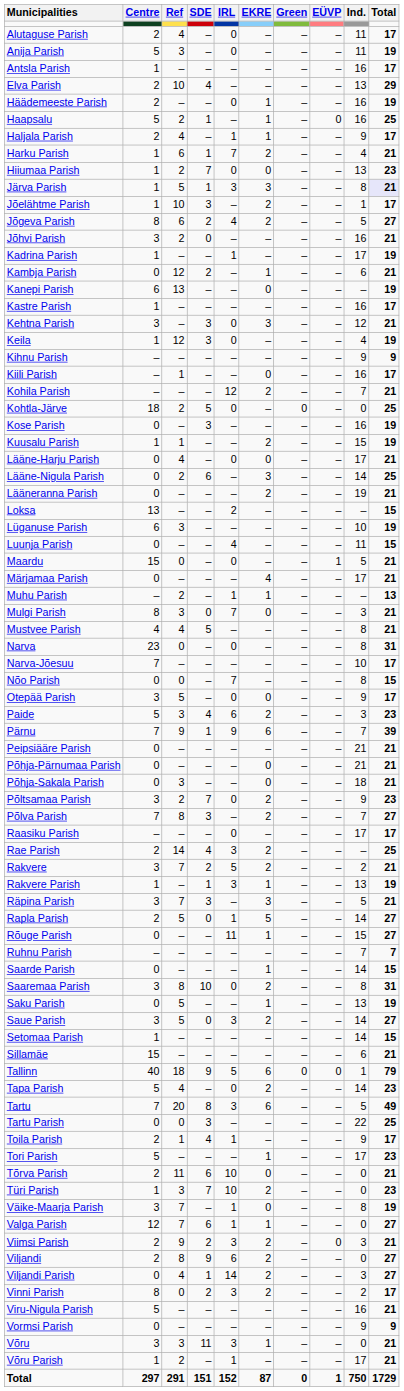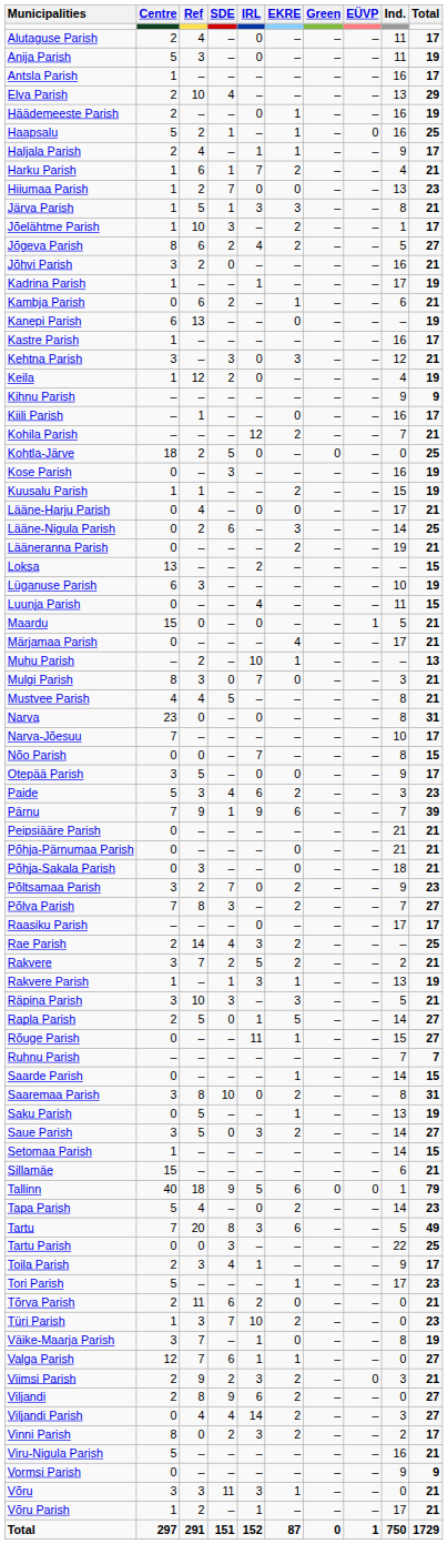 <table class="wikitable sortable" style="text-align:right">
 <tr>
 <th style="text-align: left;">Municipalities</th>
 <th style="width:30px;"><a href='#'>Centre</a></th>
 <th style="width:30px;"><a href='#'>Ref</a></th>
 <th style="width:30px;"><a href='#'>SDE</a></th>
 <th style="width:30px;"><a href='#'>IRL</a></th>
 <th style="width:30px;"><a href='#'>EKRE</a></th>
 <th style="width:30px;"><a href='#'>Green</a></th>
 <th style="width:30px;"><a href='#'>EÜVP</a></th>
 <th style="width:30px;">Ind.</th>
 <th style="width:30px;">Total</th>
 </tr>
 <tr>
 <td></td>
 <td bgcolor="#0e4120"></td>
 <td bgcolor="#fee04d"></td>
 <td bgcolor="#cd000a"></td>
 <td bgcolor="#0235a4"></td>
 <td bgcolor="#87cefa"></td>
 <td bgcolor="#80BB3D"></td>
 <td bgcolor="#FF7C80"></td>
 <td bgcolor="#999999"></td>
 <td></td>
 </tr>
 <tr>
 <td style="text-align: left;"><a href='#'>Alutaguse Parish</a></td>
 <td>2</td>
 <td>4</td>
 <td>–</td>
 <td>0</td>
 <td>–</td>
 <td>–</td>
 <td>–</td>
 <td>11</td>
 <td><strong>17</strong></td>
 </tr>
 <tr>
 <td style="text-align: left;"><a href='#'>Anija Parish</a></td>
 <td>5</td>
 <td>3</td>
 <td>–</td>
 <td>0</td>
 <td>–</td>
 <td>–</td>
 <td>–</td>
 <td>11</td>
 <td><strong>19</strong></td>
 </tr>
 <tr>
 <td style="text-align: left;"><a href='#'>Antsla Parish</a></td>
 <td>1</td>
 <td>–</td>
 <td>–</td>
 <td>–</td>
 <td>–</td>
 <td>–</td>
 <td>–</td>
 <td>16</td>
 <td><strong>17</strong></td>
 </tr>
 <tr>
 <td style="text-align: left;"><a href='#'>Elva Parish</a></td>
 <td>2</td>
 <td>10</td>
 <td>4</td>
 <td>–</td>
 <td>–</td>
 <td>–</td>
 <td>–</td>
 <td>13</td>
 <td><strong>29</strong></td>
 </tr>
 <tr>
 <td style="text-align: left;"><a href='#'>Häädemeeste Parish</a></td>
 <td>2</td>
 <td>–</td>
 <td>–</td>
 <td>0</td>
 <td>1</td>
 <td>–</td>
 <td>–</td>
 <td>16</td>
 <td><strong>19</strong></td>
 </tr>
 <tr>
 <td style="text-align: left;"><a href='#'>Haapsalu</a></td>
 <td>5</td>
 <td>2</td>
 <td>1</td>
 <td>–</td>
 <td>1</td>
 <td>–</td>
 <td>0</td>
 <td>16</td>
 <td><strong>25</strong></td>
 </tr>
 <tr>
 <td style="text-align: left;"><a href='#'>Haljala Parish</a></td>
 <td>2</td>
 <td>4</td>
 <td>–</td>
 <td>1</td>
 <td>1</td>
 <td>–</td>
 <td>–</td>
 <td>9</td>
 <td><strong>17</strong></td>
 </tr>
 <tr>
 <td style="text-align: left;"><a href='#'>Harku Parish</a></td>
 <td>1</td>
 <td>6</td>
 <td>1</td>
 <td>7</td>
 <td>2</td>
 <td>–</td>
 <td>–</td>
 <td>4</td>
 <td><strong>21</strong></td>
 </tr>
 <tr>
 <td style="text-align: left;"><a href='#'>Hiiumaa Parish</a></td>
 <td>1</td>
 <td>2</td>
 <td>7</td>
 <td>0</td>
 <td>0</td>
 <td>–</td>
 <td>–</td>
 <td>13</td>
 <td><strong>23</strong></td>
 </tr>
 <tr>
 <td style="text-align: left;"><a href='#'>Järva Parish</a></td>
 <td>1</td>
 <td>5</td>
 <td>1</td>
 <td>3</td>
 <td>3</td>
 <td>–</td>
 <td>–</td>
 <td>8</td>
-<td style="background: lavender;"><strong>21</strong></td>
+<td><strong>21</strong></td>
 </tr>
 <tr>
 <td style="text-align: left;"><a href='#'>Jõelähtme Parish</a></td>
 <td>1</td>
 <td>10</td>
 <td>3</td>
 <td>–</td>
 <td>2</td>
 <td>–</td>
 <td>–</td>
 <td>1</td>
 <td><strong>17</strong></td>
 </tr>
 <tr>
 <td style="text-align: left;"><a href='#'>Jõgeva Parish</a></td>
 <td>8</td>
 <td>6</td>
 <td>2</td>
 <td>4</td>
 <td>2</td>
 <td>–</td>
 <td>–</td>
 <td>5</td>
 <td><strong>27</strong></td>
 </tr>
 <tr>
 <td style="text-align: left;"><a href='#'>Jõhvi Parish</a></td>
 <td>3</td>
 <td>2</td>
 <td>0</td>
 <td>–</td>
 <td>–</td>
 <td>–</td>
 <td>–</td>
 <td>16</td>
 <td><strong>21</strong></td>
 </tr>
 <tr>
 <td style="text-align: left;"><a href='#'>Kadrina Parish</a></td>
 <td>1</td>
 <td>–</td>
 <td>–</td>
 <td>1</td>
 <td>–</td>
 <td>–</td>
 <td>–</td>
 <td>17</td>
 <td><strong>19</strong></td>
 </tr>
 <tr>
 <td style="text-align: left;"><a href='#'>Kambja Parish</a></td>
 <td>0</td>
-<td>12</td>
+<td>6</td>
 <td>2</td>
 <td>–</td>
 <td>1</td>
 <td>–</td>
 <td>–</td>
 <td>6</td>
 <td><strong>21</strong></td>
 </tr>
 <tr>
 <td style="text-align: left;"><a href='#'>Kanepi Parish</a></td>
 <td>6</td>
 <td>13</td>
 <td>–</td>
 <td>–</td>
 <td>0</td>
 <td>–</td>
 <td>–</td>
 <td>–</td>
 <td><strong>19</strong></td>
 </tr>
 <tr>
 <td style="text-align: left;"><a href='#'>Kastre Parish</a></td>
 <td>1</td>
 <td>–</td>
 <td>–</td>
 <td>–</td>
 <td>–</td>
 <td>–</td>
 <td>–</td>
 <td>16</td>
 <td><strong>17</strong></td>
 </tr>
 <tr>
 <td style="text-align: left;"><a href='#'>Kehtna Parish</a></td>
 <td>3</td>
 <td>–</td>
 <td>3</td>
 <td>0</td>
 <td>3</td>
 <td>–</td>
 <td>–</td>
 <td>12</td>
 <td><strong>21</strong></td>
 </tr>
 <tr>
 <td style="text-align: left;"><a href='#'>Keila</a></td>
 <td>1</td>
 <td>12</td>
-<td>3</td>
+<td>2</td>
 <td>0</td>
 <td>–</td>
 <td>–</td>
 <td>–</td>
 <td>4</td>
 <td><strong>19</strong></td>
 </tr>
 <tr>
 <td style="text-align: left;"><a href='#'>Kihnu Parish</a></td>
 <td>–</td>
 <td>–</td>
 <td>–</td>
 <td>–</td>
 <td>–</td>
 <td>–</td>
 <td>–</td>
 <td>9</td>
 <td><strong>9</strong></td>
 </tr>
 <tr>
 <td style="text-align: left;"><a href='#'>Kiili Parish</a></td>
 <td>–</td>
 <td>1</td>
 <td>–</td>
 <td>–</td>
 <td>0</td>
 <td>–</td>
 <td>–</td>
 <td>16</td>
 <td><strong>17</strong></td>
 </tr>
 <tr>
 <td style="text-align: left;"><a href='#'>Kohila Parish</a></td>
 <td>–</td>
 <td>–</td>
 <td>–</td>
 <td>12</td>
 <td>2</td>
 <td>–</td>
 <td>–</td>
 <td>7</td>
 <td><strong>21</strong></td>
 </tr>
 <tr>
 <td style="text-align: left;"><a href='#'>Kohtla-Järve</a></td>
 <td>18</td>
 <td>2</td>
 <td>5</td>
 <td>0</td>
 <td>–</td>
 <td>0</td>
 <td>–</td>
 <td>0</td>
 <td><strong>25</strong></td>
 </tr>
 <tr>
 <td style="text-align: left;"><a href='#'>Kose Parish</a></td>
 <td>0</td>
 <td>–</td>
 <td>3</td>
 <td>–</td>
 <td>–</td>
 <td>–</td>
 <td>–</td>
 <td>16</td>
 <td><strong>19</strong></td>
 </tr>
 <tr>
 <td style="text-align: left;"><a href='#'>Kuusalu Parish</a></td>
 <td>1</td>
 <td>1</td>
 <td>–</td>
 <td>–</td>
 <td>2</td>
 <td>–</td>
 <td>–</td>
 <td>15</td>
 <td><strong>19</strong></td>
 </tr>
 <tr>
 <td style="text-align: left;"><a href='#'>Lääne-Harju Parish</a></td>
 <td>0</td>
 <td>4</td>
 <td>–</td>
 <td>0</td>
 <td>0</td>
 <td>–</td>
 <td>–</td>
 <td>17</td>
 <td><strong>21</strong></td>
 </tr>
 <tr>
 <td style="text-align: left;"><a href='#'>Lääne-Nigula Parish</a></td>
 <td>0</td>
 <td>2</td>
 <td>6</td>
 <td>–</td>
 <td>3</td>
 <td>–</td>
 <td>–</td>
 <td>14</td>
 <td><strong>25</strong></td>
 </tr>
 <tr>
 <td style="text-align: left;"><a href='#'>Lääneranna Parish</a></td>
 <td>0</td>
 <td>–</td>
 <td>–</td>
 <td>–</td>
 <td>2</td>
 <td>–</td>
 <td>–</td>
 <td>19</td>
 <td><strong>21</strong></td>
 </tr>
 <tr>
 <td style="text-align: left;"><a href='#'>Loksa</a></td>
 <td>13</td>
 <td>–</td>
 <td>–</td>
 <td>2</td>
 <td>–</td>
 <td>–</td>
 <td>–</td>
 <td>–</td>
 <td><strong>15</strong></td>
 </tr>
 <tr>
 <td style="text-align: left;"><a href='#'>Lüganuse Parish</a></td>
 <td>6</td>
 <td>3</td>
 <td>–</td>
 <td>–</td>
 <td>–</td>
 <td>–</td>
 <td>–</td>
 <td>10</td>
 <td><strong>19</strong></td>
 </tr>
 <tr>
 <td style="text-align: left;"><a href='#'>Luunja Parish</a></td>
 <td>0</td>
 <td>–</td>
 <td>–</td>
 <td>4</td>
 <td>–</td>
 <td>–</td>
 <td>–</td>
 <td>11</td>
 <td><strong>15</strong></td>
 </tr>
 <tr>
 <td style="text-align: left;"><a href='#'>Maardu</a></td>
 <td>15</td>
 <td>0</td>
 <td>–</td>
 <td>0</td>
 <td>–</td>
 <td>–</td>
 <td>1</td>
 <td>5</td>
 <td><strong>21</strong></td>
 </tr>
 <tr>
 <td style="text-align: left;"><a href='#'>Märjamaa Parish</a></td>
 <td>0</td>
 <td>–</td>
 <td>–</td>
 <td>–</td>
 <td>4</td>
 <td>–</td>
 <td>–</td>
 <td>17</td>
 <td><strong>21</strong></td>
 </tr>
 <tr>
 <td style="text-align: left;"><a href='#'>Muhu Parish</a></td>
 <td>–</td>
 <td>2</td>
 <td>–</td>
-<td>1</td>
+<td>10</td>
 <td>1</td>
 <td>–</td>
 <td>–</td>
 <td>–</td>
 <td><strong>13</strong></td>
 </tr>
 <tr>
 <td style="text-align: left;"><a href='#'>Mulgi Parish</a></td>
 <td>8</td>
 <td>3</td>
 <td>0</td>
 <td>7</td>
 <td>0</td>
 <td>–</td>
 <td>–</td>
 <td>3</td>
 <td><strong>21</strong></td>
 </tr>
 <tr>
 <td style="text-align: left;"><a href='#'>Mustvee Parish</a></td>
 <td>4</td>
 <td>4</td>
 <td>5</td>
 <td>–</td>
 <td>–</td>
 <td>–</td>
 <td>–</td>
 <td>8</td>
 <td><strong>21</strong></td>
 </tr>
 <tr>
 <td style="text-align: left;"><a href='#'>Narva</a></td>
 <td>23</td>
 <td>0</td>
 <td>–</td>
 <td>0</td>
 <td>–</td>
 <td>–</td>
 <td>–</td>
 <td>8</td>
 <td><strong>31</strong></td>
 </tr>
 <tr>
 <td style="text-align: left;"><a href='#'>Narva-Jõesuu</a></td>
 <td>7</td>
 <td>–</td>
 <td>–</td>
 <td>–</td>
 <td>–</td>
 <td>–</td>
 <td>–</td>
 <td>10</td>
 <td><strong>17</strong></td>
 </tr>
 <tr>
 <td style="text-align: left;"><a href='#'>Nõo Parish</a></td>
 <td>0</td>
 <td>0</td>
 <td>–</td>
 <td>7</td>
 <td>–</td>
 <td>–</td>
 <td>–</td>
 <td>8</td>
 <td><strong>15</strong></td>
 </tr>
 <tr>
 <td style="text-align: left;"><a href='#'>Otepää Parish</a></td>
 <td>3</td>
 <td>5</td>
 <td>–</td>
 <td>0</td>
 <td>0</td>
 <td>–</td>
 <td>–</td>
 <td>9</td>
 <td><strong>17</strong></td>
 </tr>
 <tr>
 <td style="text-align: left;"><a href='#'>Paide</a></td>
 <td>5</td>
 <td>3</td>
 <td>4</td>
 <td>6</td>
 <td>2</td>
 <td>–</td>
 <td>–</td>
 <td>3</td>
 <td><strong>23</strong></td>
 </tr>
 <tr>
 <td style="text-align: left;"><a href='#'>Pärnu</a></td>
 <td>7</td>
 <td>9</td>
 <td>1</td>
 <td>9</td>
 <td>6</td>
 <td>–</td>
 <td>–</td>
 <td>7</td>
 <td><strong>39</strong></td>
 </tr>
 <tr>
 <td style="text-align: left;"><a href='#'>Peipsiääre Parish</a></td>
 <td>0</td>
 <td>–</td>
 <td>–</td>
 <td>–</td>
 <td>–</td>
 <td>–</td>
 <td>–</td>
 <td>21</td>
 <td><strong>21</strong></td>
 </tr>
 <tr>
 <td style="text-align: left;"><a href='#'>Põhja-Pärnumaa Parish</a></td>
 <td>0</td>
 <td>–</td>
 <td>–</td>
 <td>–</td>
 <td>0</td>
 <td>–</td>
 <td>–</td>
 <td>21</td>
 <td><strong>21</strong></td>
 </tr>
 <tr>
 <td style="text-align: left;"><a href='#'>Põhja-Sakala Parish</a></td>
 <td>0</td>
 <td>3</td>
 <td>–</td>
 <td>–</td>
 <td>0</td>
 <td>–</td>
 <td>–</td>
 <td>18</td>
 <td><strong>21</strong></td>
 </tr>
 <tr>
 <td style="text-align: left;"><a href='#'>Põltsamaa Parish</a></td>
 <td>3</td>
 <td>2</td>
 <td>7</td>
 <td>0</td>
 <td>2</td>
 <td>–</td>
 <td>–</td>
 <td>9</td>
 <td><strong>23</strong></td>
 </tr>
 <tr>
 <td style="text-align: left;"><a href='#'>Põlva Parish</a></td>
 <td>7</td>
 <td>8</td>
 <td>3</td>
 <td>–</td>
 <td>2</td>
 <td>–</td>
 <td>–</td>
 <td>7</td>
 <td><strong>27</strong></td>
 </tr>
 <tr>
 <td style="text-align: left;"><a href='#'>Raasiku Parish</a></td>
 <td>–</td>
 <td>–</td>
 <td>–</td>
 <td>0</td>
 <td>–</td>
 <td>–</td>
 <td>–</td>
 <td>17</td>
 <td><strong>17</strong></td>
 </tr>
 <tr>
 <td style="text-align: left;"><a href='#'>Rae Parish</a></td>
 <td>2</td>
 <td>14</td>
 <td>4</td>
 <td>3</td>
 <td>2</td>
 <td>–</td>
 <td>–</td>
 <td>–</td>
 <td><strong>25</strong></td>
 </tr>
 <tr>
 <td style="text-align: left;"><a href='#'>Rakvere</a></td>
 <td>3</td>
 <td>7</td>
 <td>2</td>
 <td>5</td>
 <td>2</td>
 <td>–</td>
 <td>–</td>
 <td>2</td>
 <td><strong>21</strong></td>
 </tr>
 <tr>
 <td style="text-align: left;"><a href='#'>Rakvere Parish</a></td>
 <td>1</td>
 <td>–</td>
 <td>1</td>
 <td>3</td>
 <td>1</td>
 <td>–</td>
 <td>–</td>
 <td>13</td>
 <td><strong>19</strong></td>
 </tr>
 <tr>
 <td style="text-align: left;"><a href='#'>Räpina Parish</a></td>
 <td>3</td>
-<td>7</td>
+<td>10</td>
 <td>3</td>
 <td>–</td>
 <td>3</td>
 <td>–</td>
 <td>–</td>
 <td>5</td>
 <td><strong>21</strong></td>
 </tr>
 <tr>
 <td style="text-align: left;"><a href='#'>Rapla Parish</a></td>
 <td>2</td>
 <td>5</td>
 <td>0</td>
 <td>1</td>
 <td>5</td>
 <td>–</td>
 <td>–</td>
 <td>14</td>
 <td><strong>27</strong></td>
 </tr>
 <tr>
 <td style="text-align: left;"><a href='#'>Rõuge Parish</a></td>
 <td>0</td>
 <td>–</td>
 <td>–</td>
 <td>11</td>
 <td>1</td>
 <td>–</td>
 <td>–</td>
 <td>15</td>
 <td><strong>27</strong></td>
 </tr>
 <tr>
 <td style="text-align: left;"><a href='#'>Ruhnu Parish</a></td>
 <td>–</td>
 <td>–</td>
 <td>–</td>
 <td>–</td>
 <td>–</td>
 <td>–</td>
 <td>–</td>
 <td>7</td>
 <td><strong>7</strong></td>
 </tr>
 <tr>
 <td style="text-align: left;"><a href='#'>Saarde Parish</a></td>
 <td>0</td>
 <td>–</td>
 <td>–</td>
 <td>–</td>
 <td>1</td>
 <td>–</td>
 <td>–</td>
 <td>14</td>
 <td><strong>15</strong></td>
 </tr>
 <tr>
 <td style="text-align: left;"><a href='#'>Saaremaa Parish</a></td>
 <td>3</td>
 <td>8</td>
 <td>10</td>
 <td>0</td>
 <td>2</td>
 <td>–</td>
 <td>–</td>
 <td>8</td>
 <td><strong>31</strong></td>
 </tr>
 <tr>
 <td style="text-align: left;"><a href='#'>Saku Parish</a></td>
 <td>0</td>
 <td>5</td>
 <td>–</td>
 <td>–</td>
 <td>1</td>
 <td>–</td>
 <td>–</td>
 <td>13</td>
 <td><strong>19</strong></td>
 </tr>
 <tr>
 <td style="text-align: left;"><a href='#'>Saue Parish</a></td>
 <td>3</td>
 <td>5</td>
 <td>0</td>
 <td>3</td>
 <td>2</td>
 <td>–</td>
 <td>–</td>
 <td>14</td>
 <td><strong>27</strong></td>
 </tr>
 <tr>
 <td style="text-align: left;"><a href='#'>Setomaa Parish</a></td>
 <td>1</td>
 <td>–</td>
 <td>–</td>
 <td>–</td>
 <td>–</td>
 <td>–</td>
 <td>–</td>
 <td>14</td>
 <td><strong>15</strong></td>
 </tr>
 <tr>
 <td style="text-align: left;"><a href='#'>Sillamäe</a></td>
 <td>15</td>
 <td>–</td>
 <td>–</td>
 <td>–</td>
 <td>–</td>
 <td>–</td>
 <td>–</td>
 <td>6</td>
 <td><strong>21</strong></td>
 </tr>
 <tr>
 <td style="text-align: left;"><a href='#'>Tallinn</a></td>
 <td>40</td>
 <td>18</td>
 <td>9</td>
 <td>5</td>
 <td>6</td>
 <td>0</td>
 <td>0</td>
 <td>1</td>
 <td><strong>79</strong></td>
 </tr>
 <tr>
 <td style="text-align: left;"><a href='#'>Tapa Parish</a></td>
 <td>5</td>
 <td>4</td>
 <td>–</td>
 <td>0</td>
 <td>2</td>
 <td>–</td>
 <td>–</td>
 <td>14</td>
 <td><strong>23</strong></td>
 </tr>
 <tr>
 <td style="text-align: left;"><a href='#'>Tartu</a></td>
 <td>7</td>
 <td>20</td>
 <td>8</td>
 <td>3</td>
 <td>6</td>
 <td>–</td>
 <td>–</td>
 <td>5</td>
 <td><strong>49</strong></td>
 </tr>
 <tr>
 <td style="text-align: left;"><a href='#'>Tartu Parish</a></td>
 <td>0</td>
 <td>0</td>
 <td>3</td>
 <td>–</td>
 <td>–</td>
 <td>–</td>
 <td>–</td>
 <td>22</td>
 <td><strong>25</strong></td>
 </tr>
 <tr>
 <td style="text-align: left;"><a href='#'>Toila Parish</a></td>
 <td>2</td>
-<td>1</td>
+<td>3</td>
 <td>4</td>
 <td>1</td>
 <td>–</td>
 <td>–</td>
 <td>–</td>
 <td>9</td>
 <td><strong>17</strong></td>
 </tr>
 <tr>
 <td style="text-align: left;"><a href='#'>Tori Parish</a></td>
 <td>5</td>
 <td>–</td>
 <td>–</td>
 <td>–</td>
 <td>1</td>
 <td>–</td>
 <td>–</td>
 <td>17</td>
 <td><strong>23</strong></td>
 </tr>
 <tr>
 <td style="text-align: left;"><a href='#'>Tõrva Parish</a></td>
 <td>2</td>
 <td>11</td>
 <td>6</td>
-<td>10</td>
+<td>2</td>
 <td>0</td>
 <td>–</td>
 <td>–</td>
 <td>0</td>
 <td><strong>21</strong></td>
 </tr>
 <tr>
 <td style="text-align: left;"><a href='#'>Türi Parish</a></td>
 <td>1</td>
 <td>3</td>
 <td>7</td>
 <td>10</td>
 <td>2</td>
 <td>–</td>
 <td>–</td>
 <td>0</td>
 <td><strong>23</strong></td>
 </tr>
 <tr>
 <td style="text-align: left;"><a href='#'>Väike-Maarja Parish</a></td>
 <td>3</td>
 <td>7</td>
 <td>–</td>
 <td>1</td>
 <td>0</td>
 <td>–</td>
 <td>–</td>
 <td>8</td>
 <td><strong>19</strong></td>
 </tr>
 <tr>
 <td style="text-align: left;"><a href='#'>Valga Parish</a></td>
 <td>12</td>
 <td>7</td>
 <td>6</td>
 <td>1</td>
 <td>1</td>
 <td>–</td>
 <td>–</td>
 <td>0</td>
 <td><strong>27</strong></td>
 </tr>
 <tr>
 <td style="text-align: left;"><a href='#'>Viimsi Parish</a></td>
 <td>2</td>
 <td>9</td>
 <td>2</td>
 <td>3</td>
 <td>2</td>
 <td>–</td>
 <td>0</td>
 <td>3</td>
 <td><strong>21</strong></td>
 </tr>
 <tr>
 <td style="text-align: left;"><a href='#'>Viljandi</a></td>
 <td>2</td>
 <td>8</td>
 <td>9</td>
 <td>6</td>
 <td>2</td>
 <td>–</td>
 <td>–</td>
 <td>0</td>
 <td><strong>27</strong></td>
 </tr>
 <tr>
 <td style="text-align: left;"><a href='#'>Viljandi Parish</a></td>
 <td>0</td>
 <td>4</td>
-<td>1</td>
+<td>4</td>
 <td>14</td>
 <td>2</td>
 <td>–</td>
 <td>–</td>
 <td>3</td>
 <td><strong>27</strong></td>
 </tr>
 <tr>
 <td style="text-align: left;"><a href='#'>Vinni Parish</a></td>
 <td>8</td>
 <td>0</td>
 <td>2</td>
 <td>3</td>
 <td>2</td>
 <td>–</td>
 <td>–</td>
 <td>2</td>
 <td><strong>17</strong></td>
 </tr>
 <tr>
 <td style="text-align: left;"><a href='#'>Viru-Nigula Parish</a></td>
 <td>5</td>
 <td>–</td>
 <td>–</td>
 <td>–</td>
 <td>–</td>
 <td>–</td>
 <td>–</td>
 <td>16</td>
 <td><strong>21</strong></td>
 </tr>
 <tr>
 <td style="text-align: left;"><a href='#'>Vormsi Parish</a></td>
 <td>0</td>
 <td>–</td>
 <td>–</td>
 <td>–</td>
 <td>–</td>
 <td>–</td>
 <td>–</td>
 <td>9</td>
 <td><strong>9</strong></td>
 </tr>
 <tr>
 <td style="text-align: left;"><a href='#'>Võru</a></td>
 <td>3</td>
 <td>3</td>
 <td>11</td>
 <td>3</td>
 <td>1</td>
 <td>–</td>
 <td>–</td>
 <td>0</td>
 <td><strong>21</strong></td>
 </tr>
 <tr>
 <td style="text-align: left;"><a href='#'>Võru Parish</a></td>
 <td>1</td>
 <td>2</td>
 <td>–</td>
 <td>1</td>
 <td>–</td>
 <td>–</td>
 <td>–</td>
 <td>17</td>
 <td><strong>21</strong></td>
 </tr>
 <tr>
 <td style="text-align: left;"><strong>Total</strong></td>
 <td><strong>297</strong></td>
 <td><strong>291</strong></td>
 <td><strong>151</strong></td>
 <td><strong>152</strong></td>
 <td><strong>87</strong></td>
 <td><strong>0</strong></td>
 <td><strong>1</strong></td>
 <td><strong>750</strong></td>
 <td><strong>1729</strong></td>
 </tr>
 </table>
